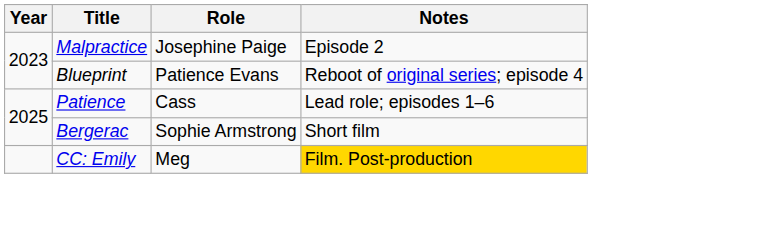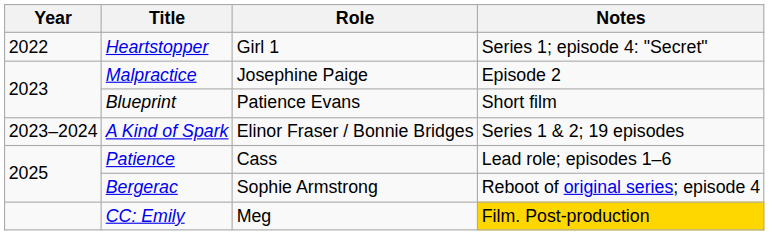 <table class="wikitable sortable">
 <tr>
 <th>Year</th>
 <th>Title</th>
 <th>Role</th>
 <th class="unsortable">Notes</th>
+</tr>
+<tr>
+<td>2022</td>
+<td><em><a href='#'>Heartstopper</a></em></td>
+<td>Girl 1</td>
+<td>Series 1; episode 4: "Secret"</td>
 </tr>
 <tr>
 <td rowspan="2">2023</td>
 <td><em><a href='#'>Malpractice</a></em></td>
 <td>Josephine Paige</td>
 <td>Episode 2</td>
 </tr>
 <tr>
 <td><em>Blueprint</em></td>
 <td>Patience Evans</td>
-<td>Reboot of <a href='#'>original series</a>; episode 4</td>
+<td>Short film</td>
+</tr>
+<tr>
+<td>2023–2024</td>
+<td><em><a href='#'> A Kind of Spark</a></em></td>
+<td>Elinor Fraser / Bonnie Bridges</td>
+<td>Series 1 & 2; 19 episodes</td>
 </tr>
 <tr>
 <td rowspan="2">2025</td>
 <td><em><a href='#'> Patience</a></em></td>
 <td>Cass</td>
 <td>Lead role; episodes 1–6</td>
 </tr>
 <tr>
 <td><em><a href='#'>Bergerac</a></em></td>
 <td>Sophie Armstrong</td>
-<td>Short film</td>
+<td>Reboot of <a href='#'>original series</a>; episode 4</td>
 </tr>
 <tr>
 <td></td>
 <td><em><a href='#'>CC: Emily</a></em> </td>
 <td>Meg</td>
 <td style="background: gold;">Film. Post-production</td>
 </tr>
 </table>
